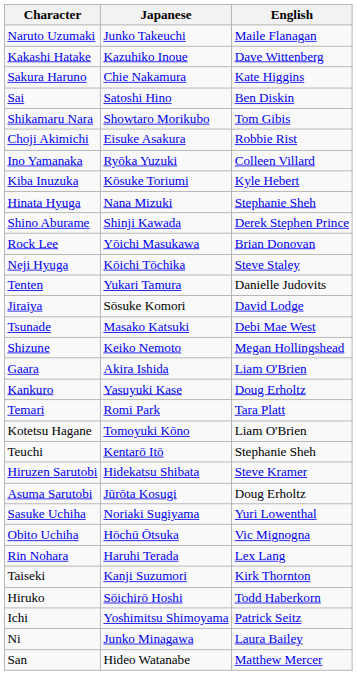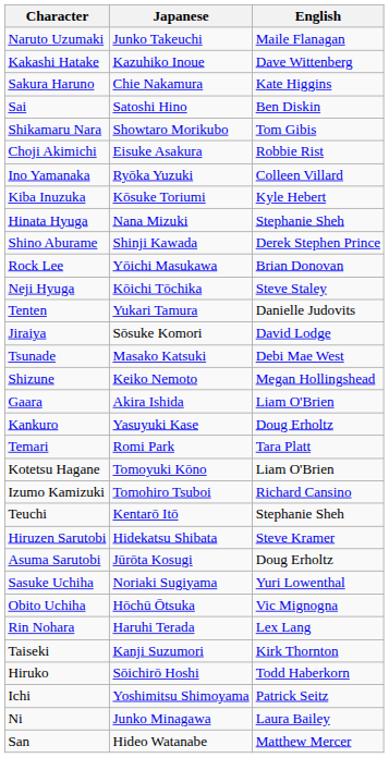 <table class="wikitable">
 <tr>
 <th>Character</th>
 <th>Japanese</th>
 <th>English</th>
 </tr>
 <tr>
 <td><a href='#'>Naruto Uzumaki</a></td>
 <td><a href='#'>Junko Takeuchi</a></td>
 <td><a href='#'>Maile Flanagan</a></td>
 </tr>
 <tr>
 <td><a href='#'>Kakashi Hatake</a></td>
 <td><a href='#'>Kazuhiko Inoue</a></td>
 <td><a href='#'>Dave Wittenberg</a></td>
 </tr>
 <tr>
 <td><a href='#'>Sakura Haruno</a></td>
 <td><a href='#'>Chie Nakamura</a></td>
 <td><a href='#'>Kate Higgins</a></td>
 </tr>
 <tr>
 <td><a href='#'>Sai</a></td>
 <td><a href='#'>Satoshi Hino</a></td>
 <td><a href='#'>Ben Diskin</a></td>
 </tr>
 <tr>
 <td><a href='#'>Shikamaru Nara</a></td>
 <td><a href='#'>Showtaro Morikubo</a></td>
 <td><a href='#'>Tom Gibis</a></td>
 </tr>
 <tr>
 <td><a href='#'>Choji Akimichi</a></td>
 <td><a href='#'>Eisuke Asakura</a></td>
 <td><a href='#'>Robbie Rist</a></td>
 </tr>
 <tr>
 <td><a href='#'>Ino Yamanaka</a></td>
 <td><a href='#'>Ryōka Yuzuki</a></td>
 <td><a href='#'>Colleen Villard</a></td>
 </tr>
 <tr>
 <td><a href='#'>Kiba Inuzuka</a></td>
 <td><a href='#'>Kōsuke Toriumi</a></td>
 <td><a href='#'>Kyle Hebert</a></td>
 </tr>
 <tr>
 <td><a href='#'>Hinata Hyuga</a></td>
 <td><a href='#'>Nana Mizuki</a></td>
 <td><a href='#'>Stephanie Sheh</a></td>
 </tr>
 <tr>
 <td><a href='#'>Shino Aburame</a></td>
 <td><a href='#'>Shinji Kawada</a></td>
 <td><a href='#'>Derek Stephen Prince</a></td>
 </tr>
 <tr>
 <td><a href='#'>Rock Lee</a></td>
 <td><a href='#'>Yōichi Masukawa</a></td>
 <td><a href='#'>Brian Donovan</a></td>
 </tr>
 <tr>
 <td><a href='#'>Neji Hyuga</a></td>
 <td><a href='#'>Kōichi Tōchika</a></td>
 <td><a href='#'>Steve Staley</a></td>
 </tr>
 <tr>
 <td><a href='#'>Tenten</a></td>
 <td><a href='#'>Yukari Tamura</a></td>
 <td>Danielle Judovits</td>
 </tr>
 <tr>
 <td><a href='#'>Jiraiya</a></td>
 <td>Sōsuke Komori</td>
 <td><a href='#'>David Lodge</a></td>
 </tr>
 <tr>
 <td><a href='#'>Tsunade</a></td>
 <td><a href='#'>Masako Katsuki</a></td>
 <td><a href='#'>Debi Mae West</a></td>
 </tr>
 <tr>
 <td><a href='#'>Shizune</a></td>
 <td><a href='#'>Keiko Nemoto</a></td>
 <td><a href='#'>Megan Hollingshead</a></td>
 </tr>
 <tr>
 <td><a href='#'>Gaara</a></td>
 <td><a href='#'>Akira Ishida</a></td>
 <td><a href='#'>Liam O'Brien</a></td>
 </tr>
 <tr>
 <td><a href='#'>Kankuro</a></td>
 <td><a href='#'>Yasuyuki Kase</a></td>
 <td><a href='#'>Doug Erholtz</a></td>
 </tr>
 <tr>
 <td><a href='#'>Temari</a></td>
 <td><a href='#'>Romi Park</a></td>
 <td><a href='#'>Tara Platt</a></td>
 </tr>
 <tr>
 <td>Kotetsu Hagane</td>
 <td><a href='#'>Tomoyuki Kōno</a></td>
 <td>Liam O'Brien</td>
 </tr>
 <tr>
+<td>Izumo Kamizuki</td>
+<td><a href='#'>Tomohiro Tsuboi</a></td>
+<td><a href='#'>Richard Cansino</a></td>
+</tr>
+<tr>
 <td>Teuchi</td>
 <td><a href='#'>Kentarō Itō</a></td>
 <td>Stephanie Sheh</td>
 </tr>
 <tr>
 <td><a href='#'>Hiruzen Sarutobi</a></td>
 <td><a href='#'>Hidekatsu Shibata</a></td>
 <td><a href='#'>Steve Kramer</a></td>
 </tr>
 <tr>
 <td><a href='#'>Asuma Sarutobi</a></td>
 <td><a href='#'>Jūrōta Kosugi</a></td>
 <td>Doug Erholtz</td>
 </tr>
 <tr>
 <td><a href='#'>Sasuke Uchiha</a></td>
 <td><a href='#'>Noriaki Sugiyama</a></td>
 <td><a href='#'>Yuri Lowenthal</a></td>
 </tr>
 <tr>
 <td><a href='#'>Obito Uchiha</a></td>
 <td><a href='#'>Hōchū Ōtsuka</a></td>
 <td><a href='#'>Vic Mignogna</a></td>
 </tr>
 <tr>
 <td><a href='#'>Rin Nohara</a></td>
 <td><a href='#'>Haruhi Terada</a></td>
 <td><a href='#'>Lex Lang</a></td>
 </tr>
 <tr>
 <td>Taiseki</td>
 <td><a href='#'>Kanji Suzumori</a></td>
 <td><a href='#'>Kirk Thornton</a></td>
 </tr>
 <tr>
 <td>Hiruko</td>
 <td><a href='#'>Sōichirō Hoshi</a></td>
 <td><a href='#'>Todd Haberkorn</a></td>
 </tr>
 <tr>
 <td>Ichi</td>
 <td><a href='#'>Yoshimitsu Shimoyama</a></td>
 <td><a href='#'>Patrick Seitz</a></td>
 </tr>
 <tr>
 <td>Ni</td>
 <td><a href='#'>Junko Minagawa</a></td>
 <td><a href='#'>Laura Bailey</a></td>
 </tr>
 <tr>
 <td>San</td>
 <td>Hideo Watanabe</td>
 <td><a href='#'>Matthew Mercer</a></td>
 </tr>
 </table>
